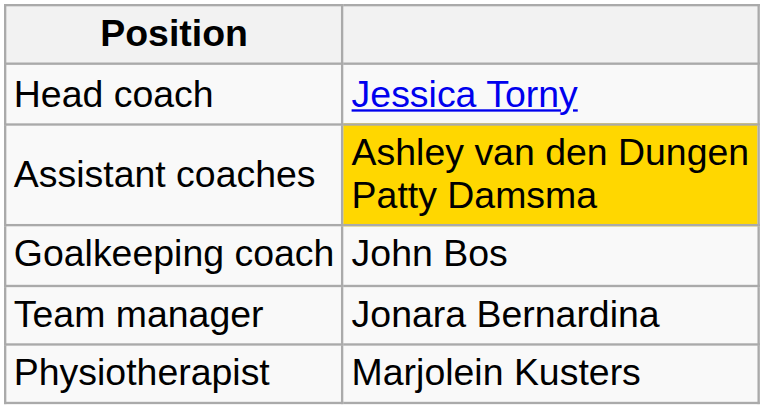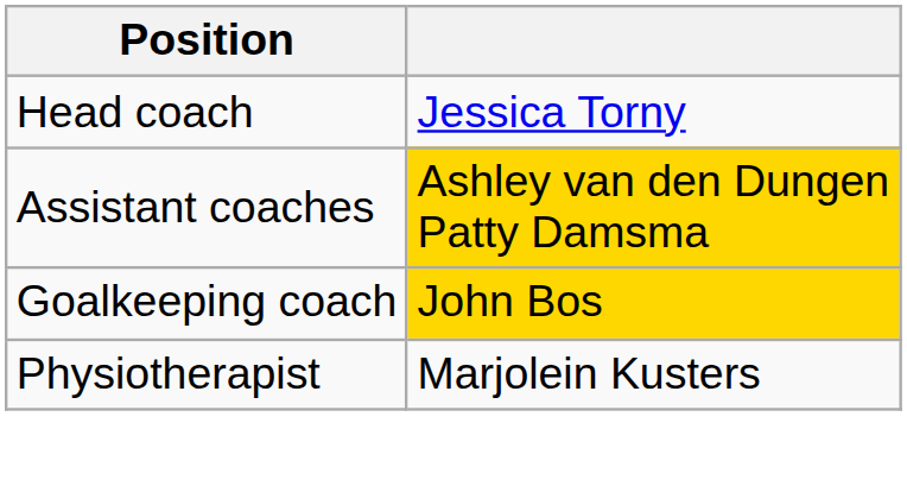 <table class=wikitable>
 <tr>
 <th>Position</th>
 <th></th>
 </tr>
 <tr>
 <td>Head coach</td>
 <td> <a href='#'>Jessica Torny</a></td>
 </tr>
 <tr>
 <td>Assistant coaches</td>
 <td style="background: gold;"> Ashley van den Dungen<br> Patty Damsma</td>
 </tr>
 <tr>
 <td>Goalkeeping coach</td>
-<td> John Bos</td>
-</tr>
-<tr>
-<td>Team manager</td>
-<td> Jonara Bernardina</td>
+<td style="background: gold;"> John Bos</td>
 </tr>
 <tr>
 <td>Physiotherapist</td>
 <td> Marjolein Kusters</td>
 </tr>
 </table>
